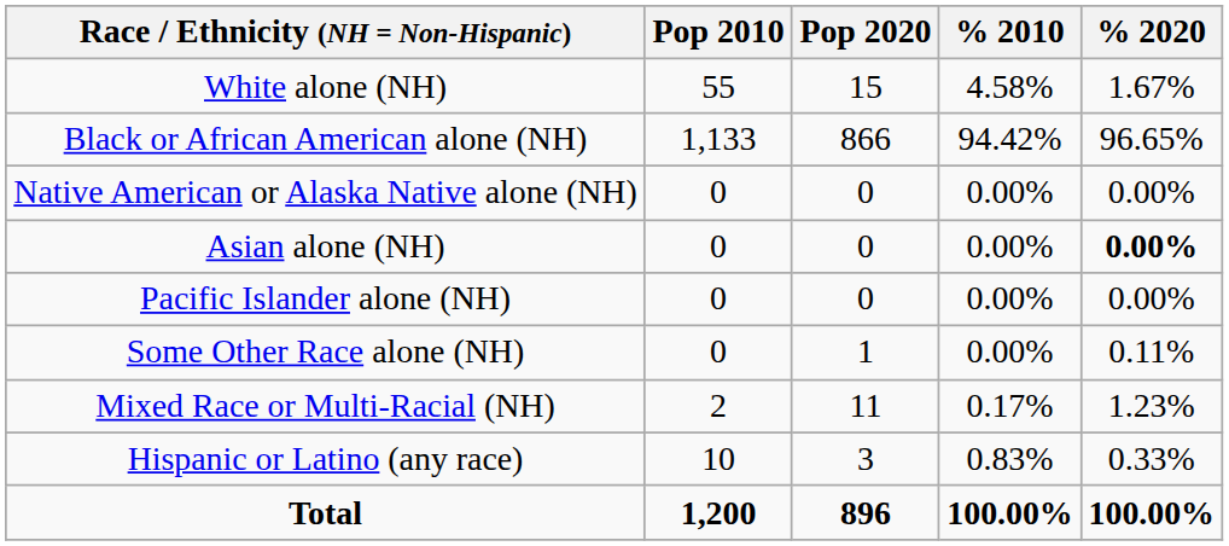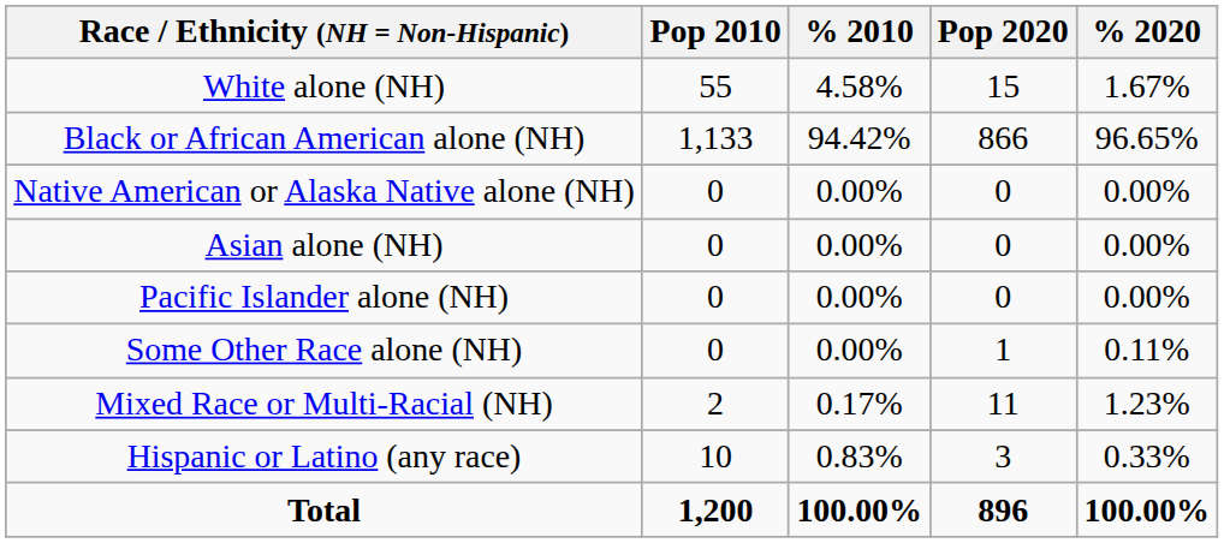 <table class="wikitable" style="text-align:center;">
 <tr>
 <th>Race / Ethnicity <small>(<em>NH = Non-Hispanic</em>)</small></th>
 <th>Pop 2010</th>
+<th>% 2010</th>
 <th>Pop 2020</th>
-<th>% 2010</th>
 <th>% 2020</th>
 </tr>
 <tr>
 <td><a href='#'>White</a> alone (NH)</td>
 <td>55</td>
+<td>4.58%</td>
 <td>15</td>
-<td>4.58%</td>
 <td>1.67%</td>
 </tr>
 <tr>
 <td><a href='#'>Black or African American</a> alone (NH)</td>
 <td>1,133</td>
+<td>94.42%</td>
 <td>866</td>
-<td>94.42%</td>
 <td>96.65%</td>
 </tr>
 <tr>
 <td><a href='#'>Native American</a> or <a href='#'>Alaska Native</a> alone (NH)</td>
 <td>0</td>
+<td>0.00%</td>
 <td>0</td>
-<td>0.00%</td>
 <td>0.00%</td>
 </tr>
 <tr>
 <td><a href='#'>Asian</a> alone (NH)</td>
 <td>0</td>
+<td>0.00%</td>
 <td>0</td>
 <td>0.00%</td>
-<td><strong>0.00%</strong></td>
 </tr>
 <tr>
 <td><a href='#'>Pacific Islander</a> alone (NH)</td>
 <td>0</td>
+<td>0.00%</td>
 <td>0</td>
-<td>0.00%</td>
 <td>0.00%</td>
 </tr>
 <tr>
 <td><a href='#'>Some Other Race</a> alone (NH)</td>
 <td>0</td>
+<td>0.00%</td>
 <td>1</td>
-<td>0.00%</td>
 <td>0.11%</td>
 </tr>
 <tr>
 <td><a href='#'>Mixed Race or Multi-Racial</a> (NH)</td>
 <td>2</td>
+<td>0.17%</td>
 <td>11</td>
-<td>0.17%</td>
 <td>1.23%</td>
 </tr>
 <tr>
 <td><a href='#'>Hispanic or Latino</a> (any race)</td>
 <td>10</td>
+<td>0.83%</td>
 <td>3</td>
-<td>0.83%</td>
 <td>0.33%</td>
 </tr>
 <tr>
 <td><strong>Total</strong></td>
 <td><strong>1,200</strong></td>
+<td><strong>100.00%</strong></td>
 <td><strong>896</strong></td>
-<td><strong>100.00%</strong></td>
 <td><strong>100.00%</strong></td>
 </tr>
 </table>
